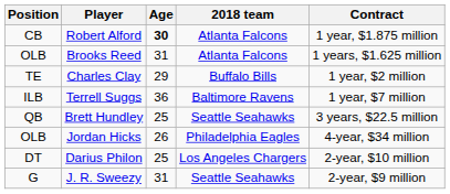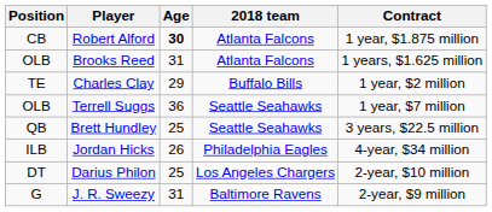 <table class="wikitable" style="text-align:center">
 <tr>
 <th>Position</th>
 <th>Player</th>
 <th>Age</th>
 <th>2018 team</th>
 <th>Contract</th>
 </tr>
 <tr>
 <td>CB</td>
 <td><a href='#'>Robert Alford</a></td>
 <td><strong>30</strong></td>
 <td><a href='#'>Atlanta Falcons</a></td>
 <td>1 year, $1.875 million</td>
 </tr>
 <tr>
 <td>OLB</td>
 <td><a href='#'>Brooks Reed</a></td>
 <td>31</td>
 <td><a href='#'>Atlanta Falcons</a></td>
 <td>1 years, $1.625 million</td>
 </tr>
 <tr>
 <td>TE</td>
 <td><a href='#'>Charles Clay</a></td>
 <td>29</td>
 <td><a href='#'>Buffalo Bills</a></td>
 <td>1 year, $2 million</td>
 </tr>
 <tr>
-<td>ILB</td>
+<td>OLB</td>
 <td><a href='#'>Terrell Suggs</a></td>
 <td>36</td>
-<td><a href='#'>Baltimore Ravens</a></td>
+<td><a href='#'>Seattle Seahawks</a></td>
 <td>1 year, $7 million</td>
 </tr>
 <tr>
 <td>QB</td>
 <td><a href='#'>Brett Hundley</a></td>
 <td>25</td>
 <td><a href='#'>Seattle Seahawks</a></td>
 <td>3 years, $22.5 million</td>
 </tr>
 <tr>
-<td>OLB</td>
+<td>ILB</td>
 <td><a href='#'>Jordan Hicks</a></td>
 <td>26</td>
 <td><a href='#'>Philadelphia Eagles</a></td>
 <td>4-year, $34 million</td>
 </tr>
 <tr>
 <td>DT</td>
 <td><a href='#'>Darius Philon</a></td>
 <td>25</td>
 <td><a href='#'>Los Angeles Chargers</a></td>
 <td>2-year, $10 million</td>
 </tr>
 <tr>
 <td>G</td>
 <td><a href='#'>J. R. Sweezy</a></td>
 <td>31</td>
-<td><a href='#'>Seattle Seahawks</a></td>
+<td><a href='#'>Baltimore Ravens</a></td>
 <td>2-year, $9 million</td>
 </tr>
 </table>
